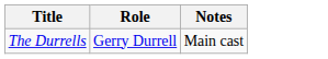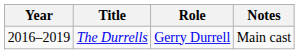 <table class= "wikitable">
 <tr>
+<th>Year</th>
 <th>Title</th>
 <th>Role</th>
 <th>Notes</th>
 </tr>
 <tr>
+<td>2016–2019</td>
 <td><em><a href='#'>The Durrells</a></em></td>
 <td><a href='#'>Gerry Durrell</a></td>
 <td>Main cast</td>
 </tr>
 </table>
